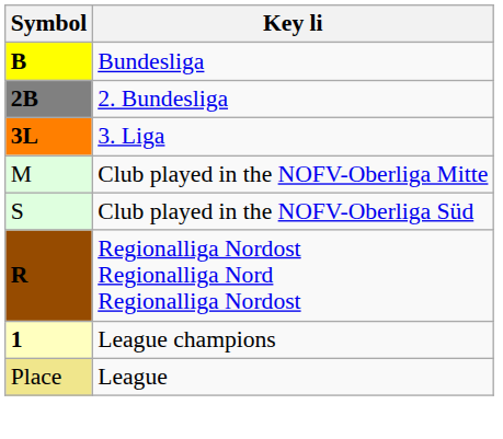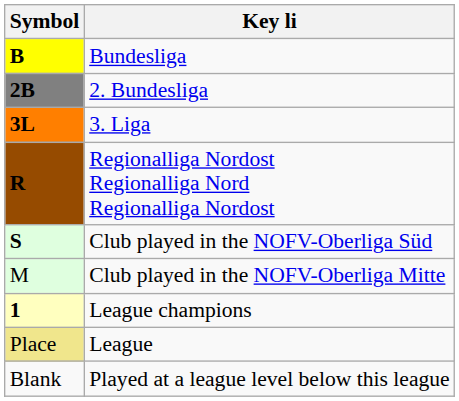 <table class="wikitable" align="center">
 <tr>
 <th>Symbol</th>
 <th>Key  li</th>
 </tr>
 <tr>
 <td style="background:#FFFF00"><strong>B</strong></td>
 <td><a href='#'>Bundesliga</a> </td>
 </tr>
 <tr>
 <td style="background:#808080"><strong>2B</strong></td>
 <td><a href='#'>2. Bundesliga</a> </td>
 </tr>
 <tr>
 <td style="background:#FF7F00"><strong>3L</strong></td>
 <td><a href='#'>3. Liga</a> </td>
 </tr>
 <tr>
-<td style="background:#dfffdf">M</td>
-<td>Club played in the <a href='#'>NOFV-Oberliga Mitte</a></td>
+<td style="background:#964B00"><strong>R</strong></td>
+<td><a href='#'>Regionalliga Nordost</a>  <br> <a href='#'>Regionalliga Nord</a>  <br> <a href='#'>Regionalliga Nordost</a> </td>
 </tr>
 <tr>
-<td style="background:#dfffdf">S</td>
+<td style="background:#dfffdf"><strong>S</strong></td>
 <td>Club played in the <a href='#'>NOFV-Oberliga Süd</a></td>
 </tr>
 <tr>
-<td style="background:#964B00"><strong>R</strong></td>
-<td><a href='#'>Regionalliga Nordost</a>  <br> <a href='#'>Regionalliga Nord</a>  <br> <a href='#'>Regionalliga Nordost</a> </td>
+<td style="background:#dfffdf">M</td>
+<td>Club played in the <a href='#'>NOFV-Oberliga Mitte</a></td>
 </tr>
 <tr>
 <td style="background:#ffffbf"><strong>1</strong></td>
 <td>League champions</td>
 </tr>
 <tr>
 <td style="background: khaki;">Place</td>
 <td>League</td>
 </tr>
+<tr>
+<td>Blank</td>
+<td>Played at a league level below this league</td>
+</tr>
 </table>
